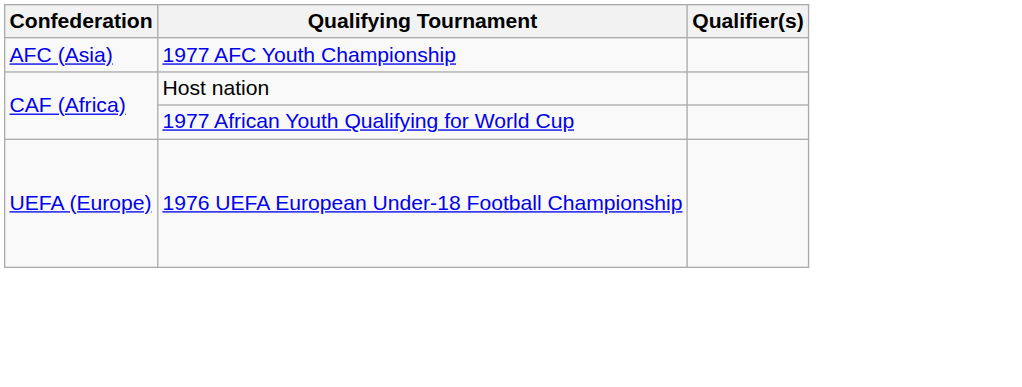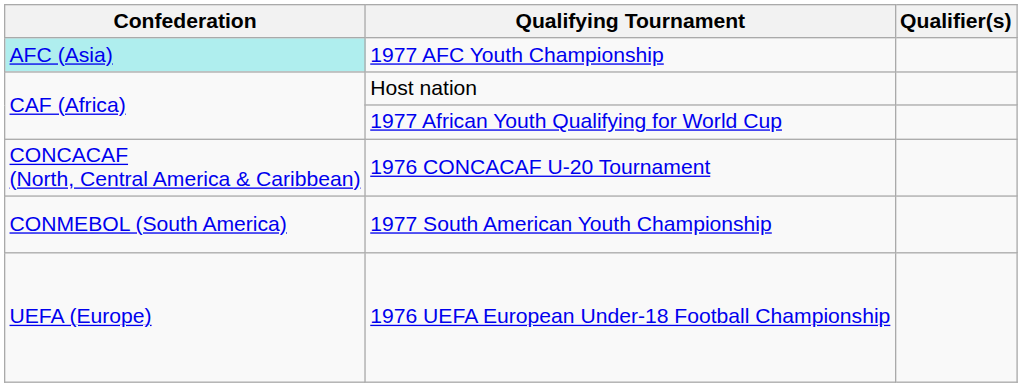 <table class=wikitable>
 <tr>
 <th>Confederation</th>
 <th>Qualifying Tournament</th>
 <th>Qualifier(s)</th>
 </tr>
 <tr>
-<td><a href='#'>AFC (Asia)</a></td>
+<td style="background: paleturquoise;"><a href='#'>AFC (Asia)</a></td>
 <td><a href='#'>1977 AFC Youth Championship</a></td>
 <td> <br> </td>
 </tr>
 <tr>
 <td rowspan=2><a href='#'>CAF (Africa)</a></td>
 <td>Host nation</td>
 <td></td>
 </tr>
 <tr>
 <td><a href='#'>1977 African Youth Qualifying for World Cup</a></td>
 <td> <br> </td>
 </tr>
 <tr>
+<td><a href='#'>CONCACAF <br> (North, Central America & Caribbean)</a></td>
+<td><a href='#'>1976 CONCACAF U-20 Tournament</a></td>
+<td> <br> </td>
+</tr>
+<tr>
+<td><a href='#'>CONMEBOL (South America)</a></td>
+<td><a href='#'>1977 South American Youth Championship</a></td>
+<td> <br>  <br> </td>
+</tr>
+<tr>
 <td><a href='#'>UEFA (Europe)</a></td>
 <td><a href='#'>1976 UEFA European Under-18 Football Championship</a></td>
 <td> <br>  <br>  <br>  <br> <br> </td>
 </tr>
 </table>
